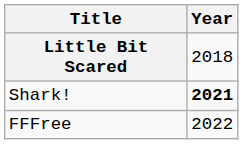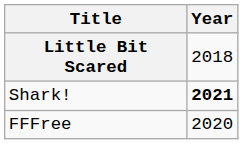 <table class="wikitable plainrowheaders" border="1">
 <tr>
 <th scope="col" style="width:10em;">Title</th>
 <th scope="col">Year</th>
 </tr>
 <tr>
 <th scope="row">Little Bit Scared</th>
 <td>2018</td>
 </tr>
 <tr>
 <td>Shark!</td>
 <td><strong>2021</strong></td>
 </tr>
 <tr>
 <td>FFFree</td>
-<td>2022</td>
+<td>2020</td>
 </tr>
 </table>
